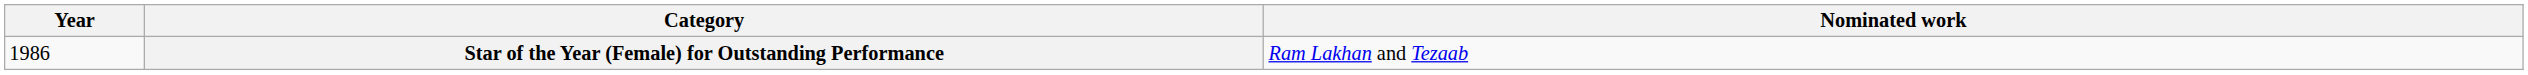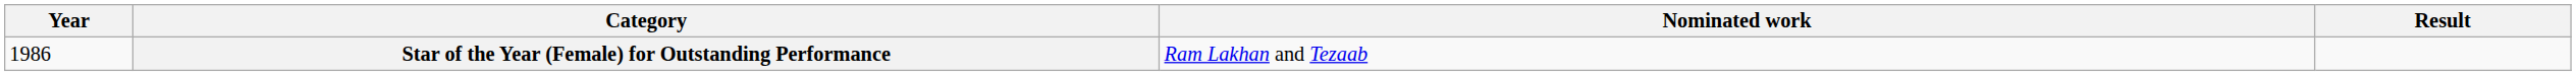 <table class="wikitable sortable plainrowheaders" style="width:100%;">
 <tr>
 <th scope="col" style="width:5%;">Year</th>
 <th scope="col" style="width:40%;">Category</th>
 <th scope="col" style="width:45%;">Nominated work</th>
+<th scope="col" style="width:10%;">Result</th>
 </tr>
 <tr>
 <td>1986</td>
 <th scope="row">Star of the Year (Female) for Outstanding Performance</th>
 <td><em><a href='#'>Ram Lakhan</a></em> and <em><a href='#'>Tezaab</a></em></td>
+<td></td>
 </tr>
 </table>
